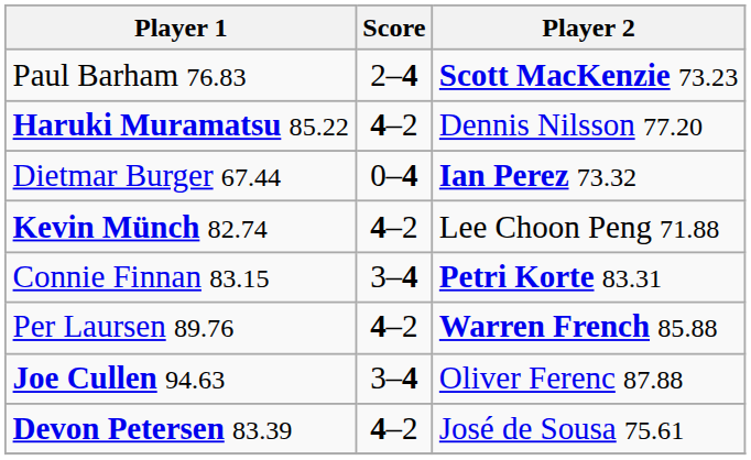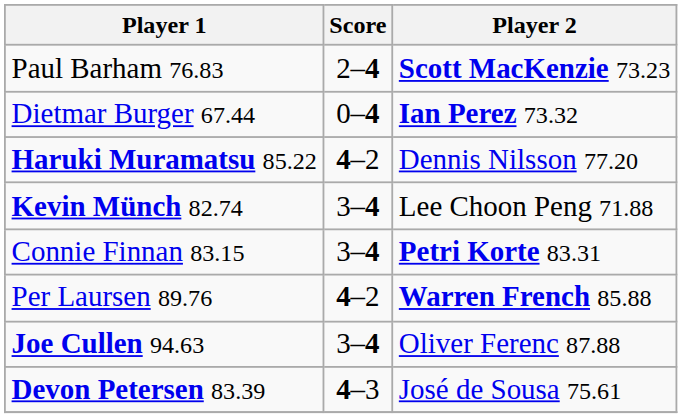 <table class="wikitable">
 <tr style="font-size:10pt;font-weight:bold">
 <th>Player 1</th>
 <th>Score</th>
 <th>Player 2</th>
 </tr>
 <tr>
 <td> Paul Barham <small><span>76.83</span></small></td>
 <td align="center">2–<strong>4</strong></td>
 <td> <strong><a href='#'>Scott MacKenzie</a></strong> <small><span>73.23</span></small></td>
 </tr>
 <tr>
+<td> <a href='#'>Dietmar Burger</a> <small><span>67.44</span></small></td>
+<td align="center">0–<strong>4</strong></td>
+<td> <strong><a href='#'>Ian Perez</a></strong> <small><span>73.32</span></small></td>
+</tr>
+<tr>
 <td> <strong><a href='#'>Haruki Muramatsu</a></strong> <small><span>85.22</span></small></td>
 <td align="center"><strong>4</strong>–2</td>
 <td> <a href='#'>Dennis Nilsson</a> <small><span>77.20</span></small></td>
 </tr>
 <tr>
-<td> <a href='#'>Dietmar Burger</a> <small><span>67.44</span></small></td>
-<td align="center">0–<strong>4</strong></td>
-<td> <strong><a href='#'>Ian Perez</a></strong> <small><span>73.32</span></small></td>
-</tr>
-<tr>
 <td> <strong><a href='#'>Kevin Münch</a></strong> <small><span>82.74</span></small></td>
-<td align="center"><strong>4</strong>–2</td>
+<td align="center">3–<strong>4</strong></td>
 <td> Lee Choon Peng <small><span>71.88</span></small></td>
 </tr>
 <tr>
 <td> <a href='#'>Connie Finnan</a> <small><span>83.15</span></small></td>
 <td align="center">3–<strong>4</strong></td>
 <td> <strong><a href='#'>Petri Korte</a></strong> <small><span>83.31</span></small></td>
 </tr>
 <tr>
 <td> <a href='#'>Per Laursen</a> <small><span>89.76</span></small></td>
 <td align="center"><strong>4</strong>–2</td>
 <td> <strong><a href='#'>Warren French</a></strong> <small><span>85.88</span></small></td>
 </tr>
 <tr>
 <td> <strong><a href='#'>Joe Cullen</a></strong> <small><span>94.63</span></small></td>
 <td align="center">3–<strong>4</strong></td>
 <td> <a href='#'>Oliver Ferenc</a> <small><span>87.88</span></small></td>
 </tr>
 <tr>
 <td> <strong><a href='#'>Devon Petersen</a></strong> <small><span>83.39</span></small></td>
-<td align="center"><strong>4</strong>–2</td>
+<td align="center"><strong>4</strong>–3</td>
 <td> <a href='#'>José de Sousa</a> <small><span>75.61</span></small></td>
 </tr>
 <tr>
 </tr>
 </table>
